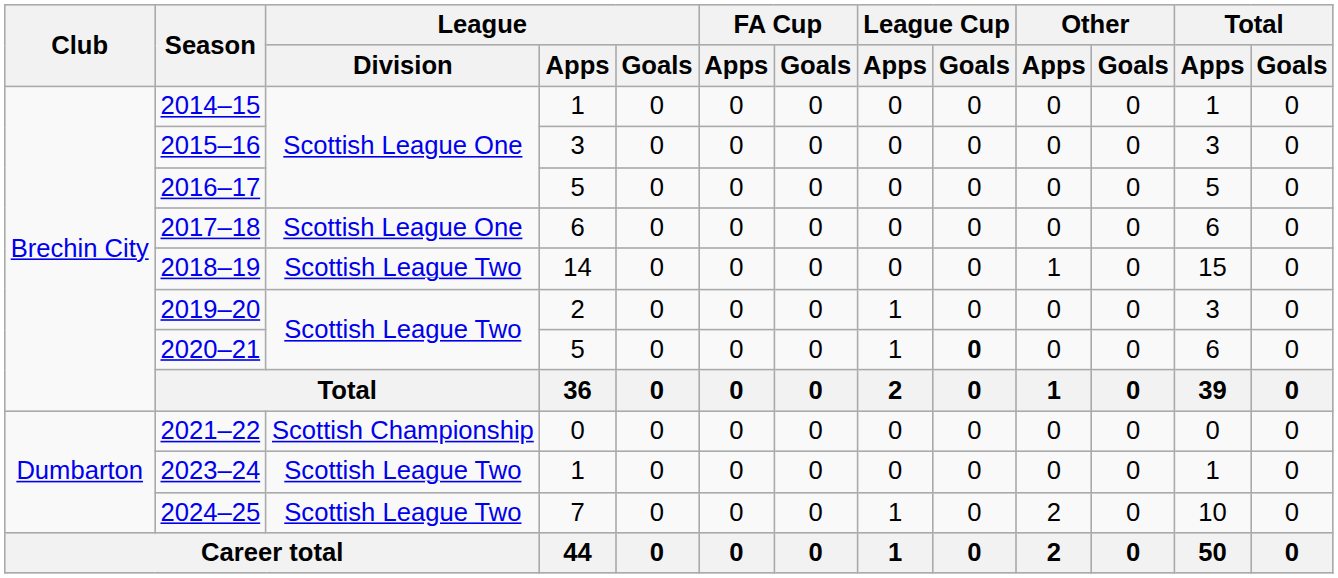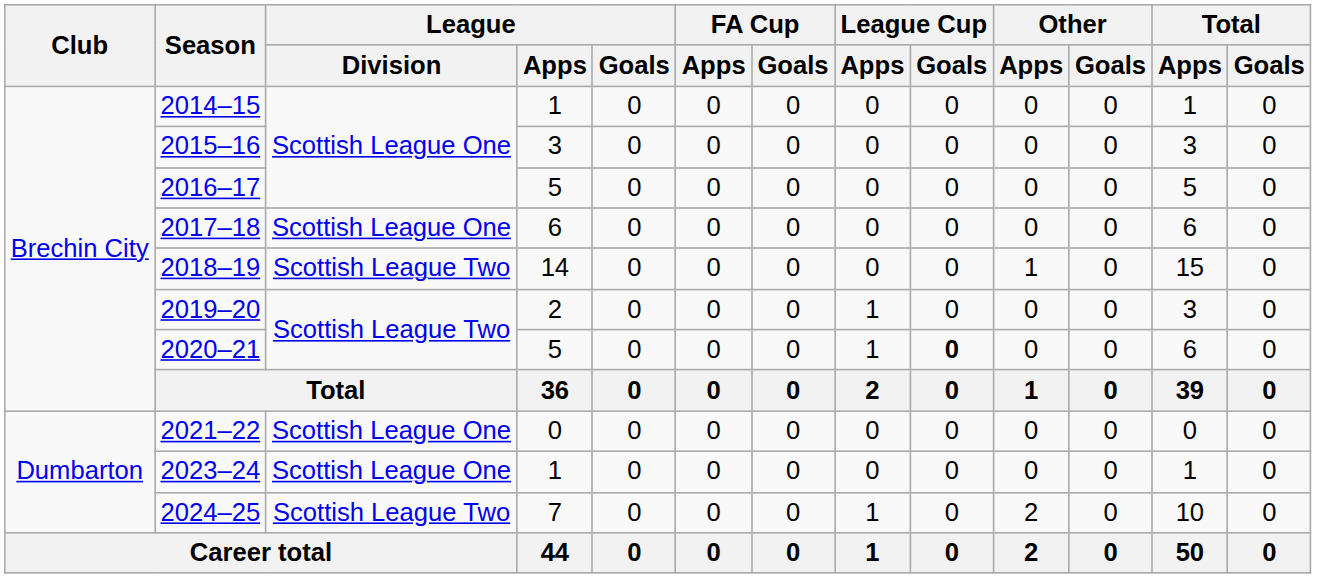 <table class="wikitable" style="text-align:center">
 <tr>
 <th rowspan="2">Club</th>
 <th rowspan="2">Season</th>
 <th colspan="3">League</th>
 <th colspan="2">FA Cup</th>
 <th colspan="2">League Cup</th>
 <th colspan="2">Other</th>
 <th colspan="2">Total</th>
 </tr>
 <tr>
 <th>Division</th>
 <th>Apps</th>
 <th>Goals</th>
 <th>Apps</th>
 <th>Goals</th>
 <th>Apps</th>
 <th>Goals</th>
 <th>Apps</th>
 <th>Goals</th>
 <th>Apps</th>
 <th>Goals</th>
 </tr>
 <tr>
 <td rowspan="8"><a href='#'>Brechin City</a></td>
 <td><a href='#'>2014–15</a></td>
 <td rowspan="3"><a href='#'>Scottish League One</a></td>
 <td>1</td>
 <td>0</td>
 <td>0</td>
 <td>0</td>
 <td>0</td>
 <td>0</td>
 <td>0</td>
 <td>0</td>
 <td>1</td>
 <td>0</td>
 </tr>
 <tr>
 <td><a href='#'>2015–16</a></td>
 <td>3</td>
 <td>0</td>
 <td>0</td>
 <td>0</td>
 <td>0</td>
 <td>0</td>
 <td>0</td>
 <td>0</td>
 <td>3</td>
 <td>0</td>
 </tr>
 <tr>
 <td><a href='#'>2016–17</a></td>
 <td>5</td>
 <td>0</td>
 <td>0</td>
 <td>0</td>
 <td>0</td>
 <td>0</td>
 <td>0</td>
 <td>0</td>
 <td>5</td>
 <td>0</td>
 </tr>
 <tr>
 <td><a href='#'>2017–18</a></td>
 <td><a href='#'>Scottish League One</a></td>
 <td>6</td>
 <td>0</td>
 <td>0</td>
 <td>0</td>
 <td>0</td>
 <td>0</td>
 <td>0</td>
 <td>0</td>
 <td>6</td>
 <td>0</td>
 </tr>
 <tr>
 <td><a href='#'>2018–19</a></td>
 <td><a href='#'>Scottish League Two</a></td>
 <td>14</td>
 <td>0</td>
 <td>0</td>
 <td>0</td>
 <td>0</td>
 <td>0</td>
 <td>1</td>
 <td>0</td>
 <td>15</td>
 <td>0</td>
 </tr>
 <tr>
 <td><a href='#'>2019–20</a></td>
 <td rowspan="2"><a href='#'>Scottish League Two</a></td>
 <td>2</td>
 <td>0</td>
 <td>0</td>
 <td>0</td>
 <td>1</td>
 <td>0</td>
 <td>0</td>
 <td>0</td>
 <td>3</td>
 <td>0</td>
 </tr>
 <tr>
 <td><a href='#'>2020–21</a></td>
 <td>5</td>
 <td>0</td>
 <td>0</td>
 <td>0</td>
 <td>1</td>
 <td><strong>0</strong></td>
 <td>0</td>
 <td>0</td>
 <td>6</td>
 <td>0</td>
 </tr>
 <tr>
 <th colspan=2>Total</th>
 <th>36</th>
 <th>0</th>
 <th>0</th>
 <th>0</th>
 <th>2</th>
 <th>0</th>
 <th>1</th>
 <th>0</th>
 <th>39</th>
 <th>0</th>
 </tr>
 <tr>
 <td rowspan="3"><a href='#'>Dumbarton</a></td>
 <td><a href='#'>2021–22</a></td>
-<td><a href='#'>Scottish Championship</a></td>
+<td><a href='#'>Scottish League One</a></td>
 <td>0</td>
 <td>0</td>
 <td>0</td>
 <td>0</td>
 <td>0</td>
 <td>0</td>
 <td>0</td>
 <td>0</td>
 <td>0</td>
 <td>0</td>
 </tr>
 <tr>
 <td><a href='#'>2023–24</a></td>
-<td><a href='#'>Scottish League Two</a></td>
+<td><a href='#'>Scottish League One</a></td>
 <td>1</td>
 <td>0</td>
 <td>0</td>
 <td>0</td>
 <td>0</td>
 <td>0</td>
 <td>0</td>
 <td>0</td>
 <td>1</td>
 <td>0</td>
 </tr>
 <tr>
 <td><a href='#'>2024–25</a></td>
 <td><a href='#'>Scottish League Two</a></td>
 <td>7</td>
 <td>0</td>
 <td>0</td>
 <td>0</td>
 <td>1</td>
 <td>0</td>
 <td>2</td>
 <td>0</td>
 <td>10</td>
 <td>0</td>
 </tr>
 <tr>
 <th colspan="3">Career total</th>
 <th>44</th>
 <th>0</th>
 <th>0</th>
 <th>0</th>
 <th>1</th>
 <th>0</th>
 <th>2</th>
 <th>0</th>
 <th>50</th>
 <th>0</th>
 </tr>
 </table>
